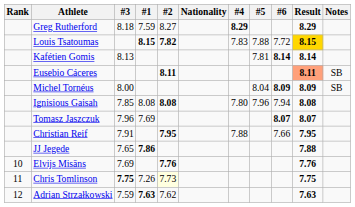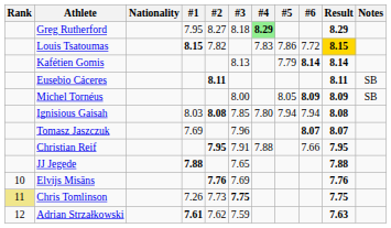 <table class="wikitable sortable" style="text-align:center">
 <tr>
 <th>Rank</th>
 <th>Athlete</th>
-<th>#3</th>
+<th>Nationality</th>
 <th>#1</th>
 <th>#2</th>
-<th>Nationality</th>
+<th>#3</th>
 <th>#4</th>
 <th>#5</th>
 <th>#6</th>
 <th>Result</th>
 <th>Notes</th>
 </tr>
 <tr>
 <td></td>
 <td align="left"><a href='#'>Greg Rutherford</a></td>
+<td align=left></td>
+<td>7.95</td>
+<td>8.27</td>
 <td>8.18</td>
-<td>7.59</td>
-<td>8.27</td>
-<td align=left></td>
-<td><strong>8.29</strong></td>
+<td style="background: lightgreen;"><strong>8.29</strong></td>
 <td></td>
 <td></td>
 <td><strong>8.29</strong></td>
 <td></td>
 </tr>
 <tr>
 <td></td>
 <td align="left"><a href='#'>Louis Tsatoumas</a></td>
+<td align=left></td>
+<td><strong>8.15</strong></td>
+<td>7.82</td>
 <td></td>
-<td><strong>8.15</strong></td>
-<td><strong>7.82</strong></td>
-<td align=left></td>
 <td>7.83</td>
-<td>7.88</td>
+<td>7.86</td>
 <td>7.72</td>
 <td style="background: gold;"><strong>8.15</strong></td>
 <td></td>
 </tr>
 <tr>
 <td></td>
 <td align="left"><a href='#'>Kafétien Gomis</a></td>
+<td align=left></td>
+<td></td>
+<td></td>
 <td>8.13</td>
 <td></td>
-<td></td>
-<td align=left></td>
-<td></td>
-<td>7.81</td>
+<td>7.79</td>
 <td><strong>8.14</strong></td>
 <td><strong>8.14</strong></td>
 <td></td>
 </tr>
 <tr>
 <td></td>
 <td align="left"><a href='#'>Eusebio Cáceres</a></td>
+<td align=left></td>
+<td></td>
+<td><strong>8.11</strong></td>
+<td></td>
+<td></td>
 <td></td>
 <td></td>
 <td><strong>8.11</strong></td>
-<td align=left></td>
-<td></td>
-<td></td>
-<td></td>
-<td style="background: lightsalmon;"><strong>8.11</strong></td>
 <td>SB</td>
 </tr>
 <tr>
 <td></td>
 <td align="left"><a href='#'>Michel Tornéus</a></td>
+<td align=left></td>
+<td></td>
+<td></td>
 <td>8.00</td>
 <td></td>
-<td></td>
-<td align=left></td>
-<td></td>
-<td>8.04</td>
+<td>8.05</td>
 <td><strong>8.09</strong></td>
 <td><strong>8.09</strong></td>
 <td>SB</td>
 </tr>
 <tr>
 <td></td>
 <td align="left"><a href='#'>Ignisious Gaisah</a></td>
+<td align=left></td>
+<td>8.03</td>
+<td><strong>8.08</strong></td>
 <td>7.85</td>
-<td>8.08</td>
-<td><strong>8.08</strong></td>
-<td align=left></td>
 <td>7.80</td>
-<td>7.96</td>
+<td>7.94</td>
 <td>7.94</td>
 <td><strong>8.08</strong></td>
 <td></td>
 </tr>
 <tr>
 <td></td>
 <td align="left"><a href='#'>Tomasz Jaszczuk</a></td>
-<td>7.96</td>
+<td align=left></td>
 <td>7.69</td>
 <td></td>
-<td align=left></td>
+<td>7.96</td>
 <td></td>
 <td></td>
 <td><strong>8.07</strong></td>
 <td><strong>8.07</strong></td>
 <td></td>
 </tr>
 <tr>
 <td></td>
 <td align="left"><a href='#'>Christian Reif</a></td>
-<td>7.91</td>
+<td align=left></td>
 <td></td>
 <td><strong>7.95</strong></td>
-<td align=left></td>
+<td>7.91</td>
 <td>7.88</td>
 <td></td>
 <td>7.66</td>
 <td><strong>7.95</strong></td>
 <td></td>
 </tr>
 <tr>
 <td></td>
 <td align="left"><a href='#'>JJ Jegede</a></td>
+<td align=left></td>
+<td><strong>7.88</strong></td>
+<td></td>
 <td>7.65</td>
-<td><strong>7.86</strong></td>
-<td></td>
-<td align=left></td>
 <td></td>
 <td></td>
 <td></td>
 <td><strong>7.88</strong></td>
 <td></td>
 </tr>
 <tr>
 <td>10</td>
 <td align="left"><a href='#'>Elvijs Misāns</a></td>
-<td>7.69</td>
+<td align=left></td>
 <td></td>
 <td><strong>7.76</strong></td>
-<td align=left></td>
+<td>7.69</td>
 <td></td>
 <td></td>
 <td></td>
 <td><strong>7.76</strong></td>
 <td></td>
 </tr>
 <tr>
-<td>11</td>
+<td style="background: khaki;">11</td>
 <td align="left"><a href='#'>Chris Tomlinson</a></td>
+<td align=left></td>
+<td>7.26</td>
+<td>7.73</td>
 <td><strong>7.75</strong></td>
-<td>7.26</td>
-<td style="background: lightyellow;">7.73</td>
-<td align=left></td>
 <td></td>
 <td></td>
 <td></td>
 <td><strong>7.75</strong></td>
 <td></td>
 </tr>
 <tr>
 <td>12</td>
 <td align="left"><a href='#'>Adrian Strzałkowski</a></td>
+<td align=left></td>
+<td><strong>7.61</strong></td>
+<td>7.62</td>
 <td>7.59</td>
-<td><strong>7.63</strong></td>
-<td>7.62</td>
-<td align=left></td>
 <td></td>
 <td></td>
 <td></td>
 <td><strong>7.63</strong></td>
 <td></td>
 </tr>
 </table>
